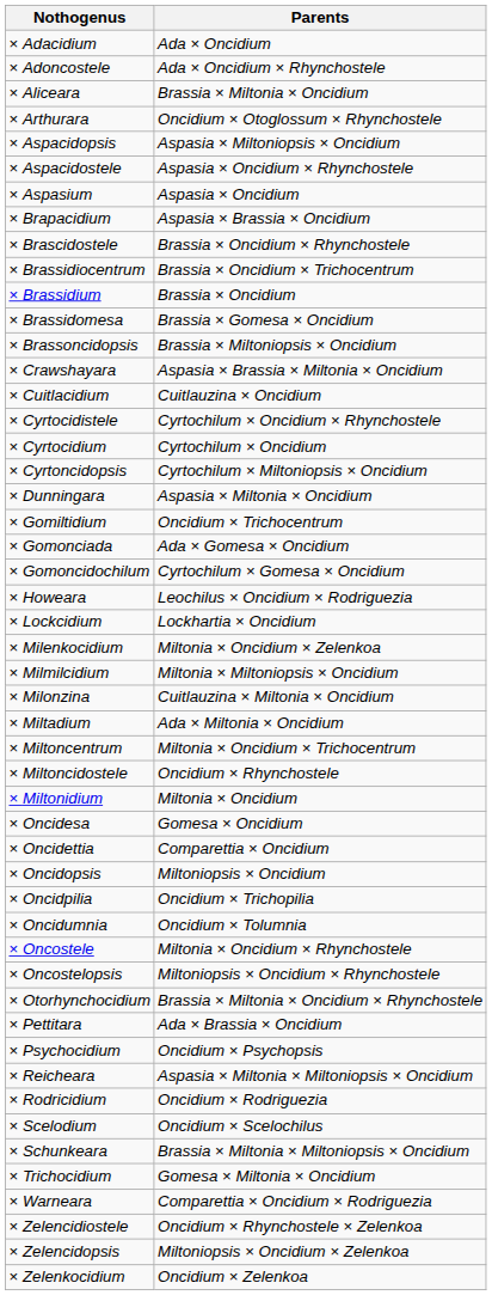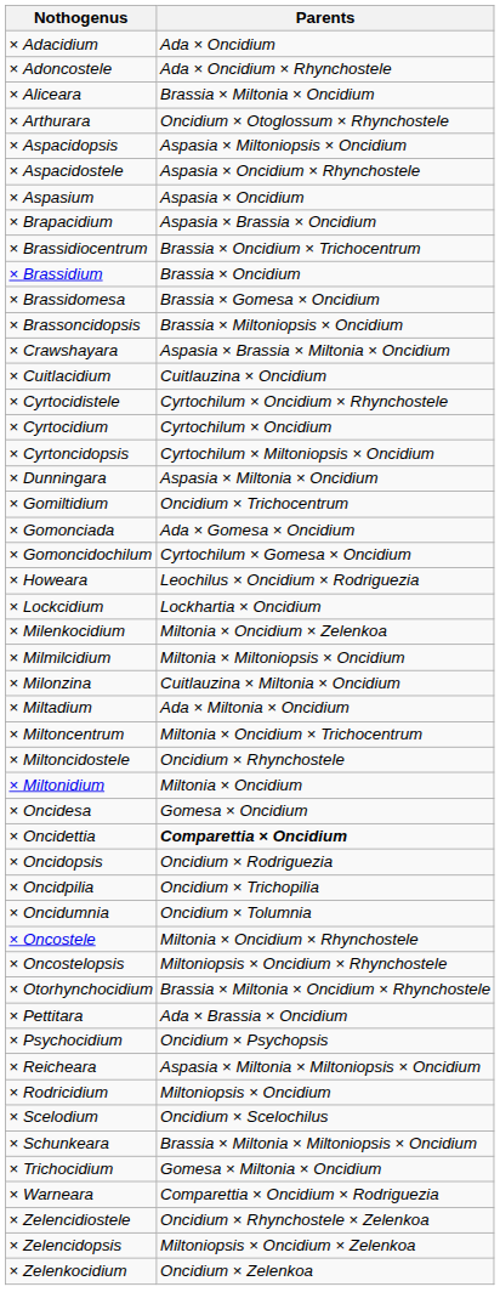 <table class="wikitable sortable">
 <tr>
 <th>Nothogenus</th>
 <th>Parents</th>
 </tr>
 <tr>
 <td>× <em>Adacidium</em></td>
 <td><em>Ada</em> × <em>Oncidium</em></td>
 </tr>
 <tr>
 <td>× <em>Adoncostele</em></td>
 <td><em>Ada</em> × <em>Oncidium</em> × <em>Rhynchostele</em></td>
 </tr>
 <tr>
 <td>× <em>Aliceara</em></td>
 <td><em>Brassia</em> × <em>Miltonia</em> × <em>Oncidium</em></td>
 </tr>
 <tr>
 <td>× <em>Arthurara</em></td>
 <td><em>Oncidium</em> × <em>Otoglossum</em> × <em>Rhynchostele</em></td>
 </tr>
 <tr>
 <td>× <em>Aspacidopsis</em></td>
 <td><em>Aspasia</em> × <em>Miltoniopsis</em> × <em>Oncidium</em></td>
 </tr>
 <tr>
 <td>× <em>Aspacidostele</em></td>
 <td><em>Aspasia</em> × <em>Oncidium</em> × <em>Rhynchostele</em></td>
 </tr>
 <tr>
 <td>× <em>Aspasium</em></td>
 <td><em>Aspasia</em> × <em>Oncidium</em></td>
 </tr>
 <tr>
 <td>× <em>Brapacidium</em></td>
 <td><em>Aspasia</em> × <em>Brassia</em> × <em>Oncidium</em></td>
-</tr>
-<tr>
-<td>× <em>Brascidostele</em></td>
-<td><em>Brassia</em> × <em>Oncidium</em> × <em>Rhynchostele</em></td>
 </tr>
 <tr>
 <td>× <em>Brassidiocentrum</em></td>
 <td><em>Brassia</em> × <em>Oncidium</em> × <em>Trichocentrum</em></td>
 </tr>
 <tr>
 <td><a href='#'>× <em>Brassidium</em></a></td>
 <td><em>Brassia</em> × <em>Oncidium</em></td>
 </tr>
 <tr>
 <td>× <em>Brassidomesa</em></td>
 <td><em>Brassia</em> × <em>Gomesa</em> × <em>Oncidium</em></td>
 </tr>
 <tr>
 <td>× <em>Brassoncidopsis</em></td>
 <td><em>Brassia</em> × <em>Miltoniopsis</em> × <em>Oncidium</em></td>
 </tr>
 <tr>
 <td>× <em>Crawshayara</em></td>
 <td><em>Aspasia</em> × <em>Brassia</em> × <em>Miltonia</em> × <em>Oncidium</em></td>
 </tr>
 <tr>
 <td>× <em>Cuitlacidium</em></td>
 <td><em>Cuitlauzina</em> × <em>Oncidium</em></td>
 </tr>
 <tr>
 <td>× <em>Cyrtocidistele</em></td>
 <td><em>Cyrtochilum</em> × <em>Oncidium</em> × <em>Rhynchostele</em></td>
 </tr>
 <tr>
 <td>× <em>Cyrtocidium</em></td>
 <td><em>Cyrtochilum</em> × <em>Oncidium</em></td>
 </tr>
 <tr>
 <td>× <em>Cyrtoncidopsis</em></td>
 <td><em>Cyrtochilum</em> × <em>Miltoniopsis</em> × <em>Oncidium</em></td>
 </tr>
 <tr>
 <td>× <em>Dunningara</em></td>
 <td><em>Aspasia</em> × <em>Miltonia</em> × <em>Oncidium</em></td>
 </tr>
 <tr>
 <td>× <em>Gomiltidium</em></td>
 <td><em>Oncidium</em> × <em>Trichocentrum</em></td>
 </tr>
 <tr>
 <td>× <em>Gomonciada</em></td>
 <td><em>Ada</em> × <em>Gomesa</em> × <em>Oncidium</em></td>
 </tr>
 <tr>
 <td>× <em>Gomoncidochilum</em></td>
 <td><em>Cyrtochilum</em> × <em>Gomesa</em> × <em>Oncidium</em></td>
 </tr>
 <tr>
 <td>× <em>Howeara</em></td>
 <td><em>Leochilus</em> × <em>Oncidium</em> × <em>Rodriguezia</em></td>
 </tr>
 <tr>
 <td>× <em>Lockcidium</em></td>
 <td><em>Lockhartia</em> × <em>Oncidium</em></td>
 </tr>
 <tr>
 <td>× <em>Milenkocidium</em></td>
 <td><em>Miltonia</em> × <em>Oncidium</em> × <em>Zelenkoa</em></td>
 </tr>
 <tr>
 <td>× <em>Milmilcidium</em></td>
 <td><em>Miltonia</em> × <em>Miltoniopsis</em> × <em>Oncidium</em></td>
 </tr>
 <tr>
 <td>× <em>Milonzina</em></td>
 <td><em>Cuitlauzina</em> × <em>Miltonia</em> × <em>Oncidium</em></td>
 </tr>
 <tr>
 <td>× <em>Miltadium</em></td>
 <td><em>Ada</em> × <em>Miltonia</em> × <em>Oncidium</em></td>
 </tr>
 <tr>
 <td>× <em>Miltoncentrum</em></td>
 <td><em>Miltonia</em> × <em>Oncidium</em> × <em>Trichocentrum</em></td>
 </tr>
 <tr>
 <td>× <em>Miltoncidostele</em></td>
 <td><em>Oncidium</em> × <em>Rhynchostele</em></td>
 </tr>
 <tr>
 <td><a href='#'>× <em>Miltonidium</em></a></td>
 <td><em>Miltonia</em> × <em>Oncidium</em></td>
 </tr>
 <tr>
 <td>× <em>Oncidesa</em></td>
 <td><em>Gomesa</em> × <em>Oncidium</em></td>
 </tr>
 <tr>
 <td>× <em>Oncidettia</em></td>
-<td><em>Comparettia</em> × <em>Oncidium</em></td>
+<td><strong><em>Comparettia</em> × <em>Oncidium</em></strong></td>
 </tr>
 <tr>
 <td>× <em>Oncidopsis</em></td>
-<td><em>Miltoniopsis</em> × <em>Oncidium</em></td>
+<td><em>Oncidium</em> × <em>Rodriguezia</em></td>
 </tr>
 <tr>
 <td>× <em>Oncidpilia</em></td>
 <td><em>Oncidium</em> × <em>Trichopilia</em></td>
 </tr>
 <tr>
 <td>× <em>Oncidumnia</em></td>
 <td><em>Oncidium</em> × <em>Tolumnia</em></td>
 </tr>
 <tr>
 <td><a href='#'>× <em>Oncostele</em></a></td>
 <td><em>Miltonia</em> × <em>Oncidium</em> × <em>Rhynchostele</em></td>
 </tr>
 <tr>
 <td>× <em>Oncostelopsis</em></td>
 <td><em>Miltoniopsis</em> × <em>Oncidium</em> × <em>Rhynchostele</em></td>
 </tr>
 <tr>
 <td>× <em>Otorhynchocidium</em></td>
 <td><em>Brassia</em> × <em>Miltonia</em> × <em>Oncidium</em> × <em>Rhynchostele</em></td>
 </tr>
 <tr>
 <td>× <em>Pettitara</em></td>
 <td><em>Ada</em> × <em>Brassia</em> × <em>Oncidium</em></td>
 </tr>
 <tr>
 <td>× <em>Psychocidium</em></td>
 <td><em>Oncidium</em> × <em>Psychopsis</em></td>
 </tr>
 <tr>
 <td>× <em>Reicheara</em></td>
 <td><em>Aspasia</em> × <em>Miltonia</em> × <em>Miltoniopsis</em> × <em>Oncidium</em></td>
 </tr>
 <tr>
 <td>× <em>Rodricidium</em></td>
-<td><em>Oncidium</em> × <em>Rodriguezia</em></td>
+<td><em>Miltoniopsis</em> × <em>Oncidium</em></td>
 </tr>
 <tr>
 <td>× <em>Scelodium</em></td>
 <td><em>Oncidium</em> × <em>Scelochilus</em></td>
 </tr>
 <tr>
 <td>× <em>Schunkeara</em></td>
 <td><em>Brassia</em> × <em>Miltonia</em> × <em>Miltoniopsis</em> × <em>Oncidium</em></td>
 </tr>
 <tr>
 <td>× <em>Trichocidium</em></td>
 <td><em>Gomesa</em> × <em>Miltonia</em> × <em>Oncidium</em></td>
 </tr>
 <tr>
 <td>× <em>Warneara</em></td>
 <td><em>Comparettia</em> × <em>Oncidium</em> × <em>Rodriguezia</em></td>
 </tr>
 <tr>
 <td>× <em>Zelencidiostele</em></td>
 <td><em>Oncidium</em> × <em>Rhynchostele</em> × <em>Zelenkoa</em></td>
 </tr>
 <tr>
 <td>× <em>Zelencidopsis</em></td>
 <td><em>Miltoniopsis</em> × <em>Oncidium</em> × <em>Zelenkoa</em></td>
 </tr>
 <tr>
 <td>× <em>Zelenkocidium</em></td>
 <td><em>Oncidium</em> × <em>Zelenkoa</em></td>
 </tr>
 </table>
